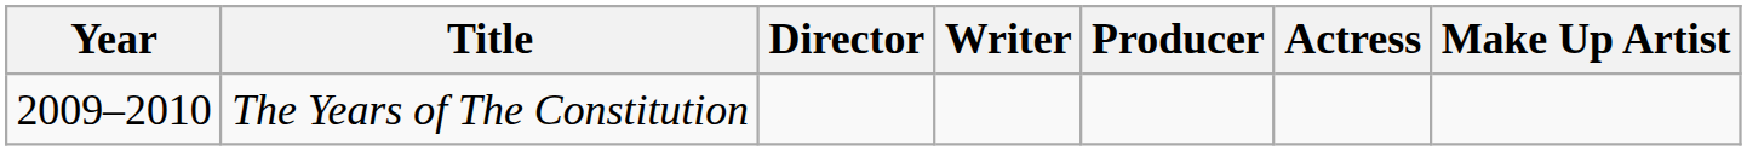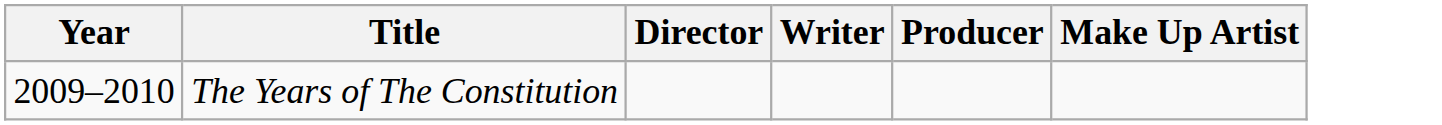 <table class="wikitable sortable">
 <tr>
 <th>Year</th>
 <th>Title</th>
 <th>Director</th>
 <th>Writer</th>
 <th>Producer</th>
-<th>Actress</th>
 <th>Make Up Artist</th>
 </tr>
 <tr>
 <td>2009–2010</td>
 <td><em>The Years of The Constitution</em></td>
 <td></td>
 <td></td>
 <td></td>
 <td></td>
-<td></td>
 </tr>
 </table>
